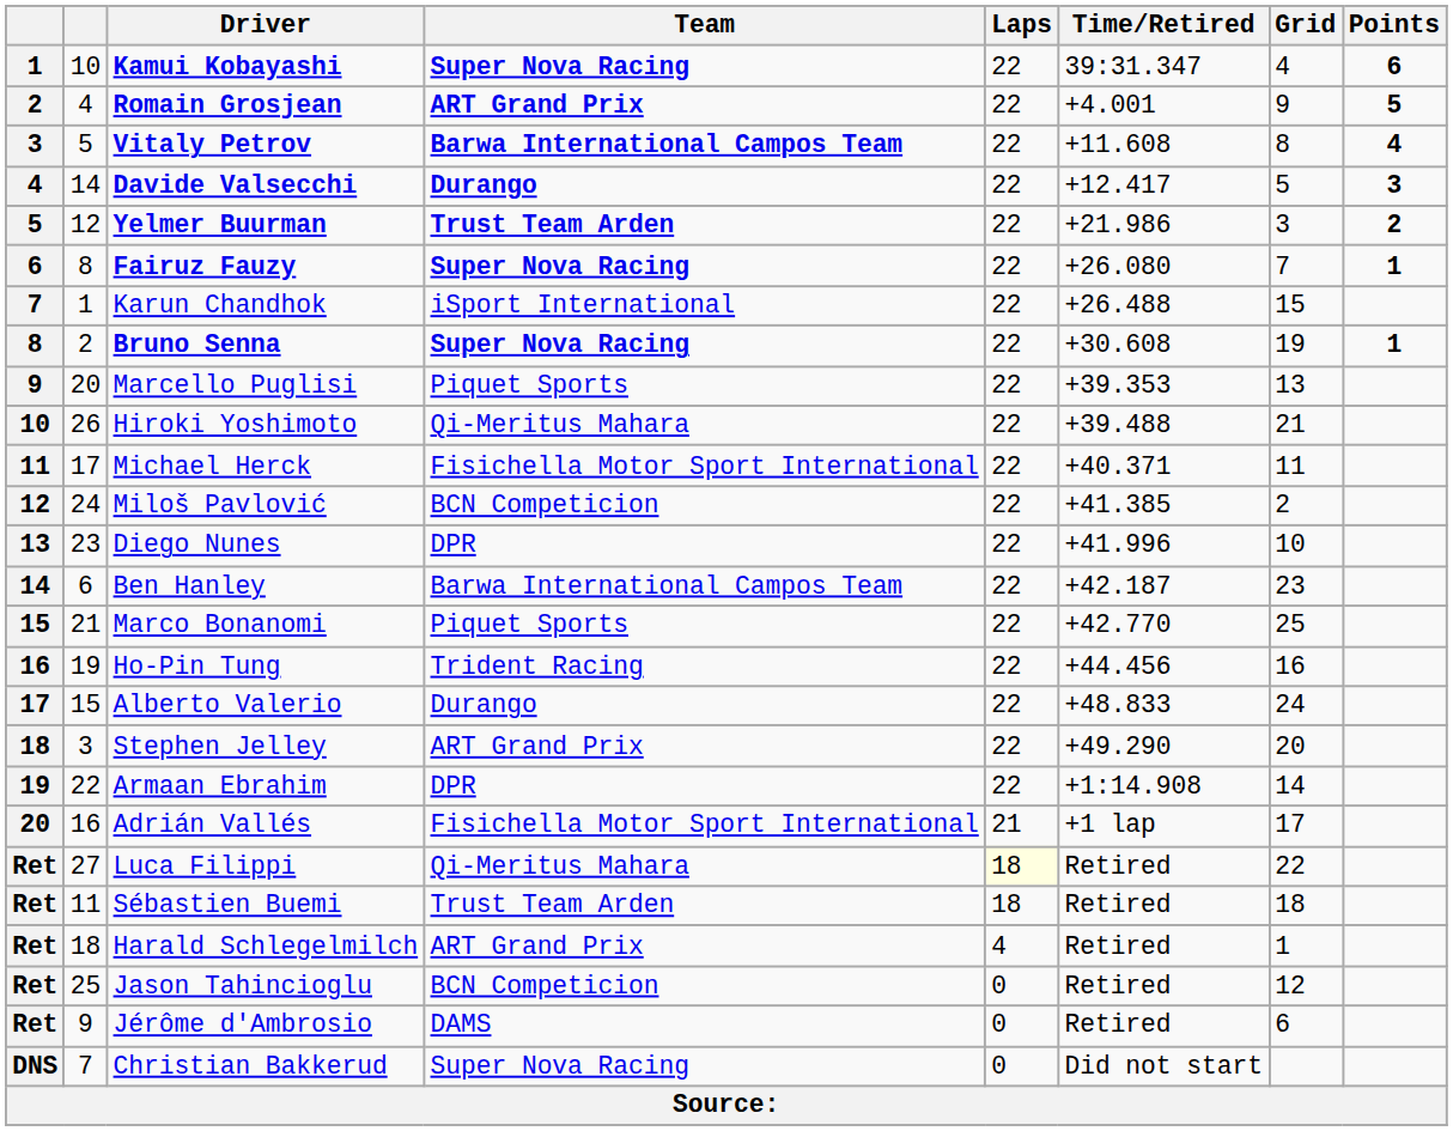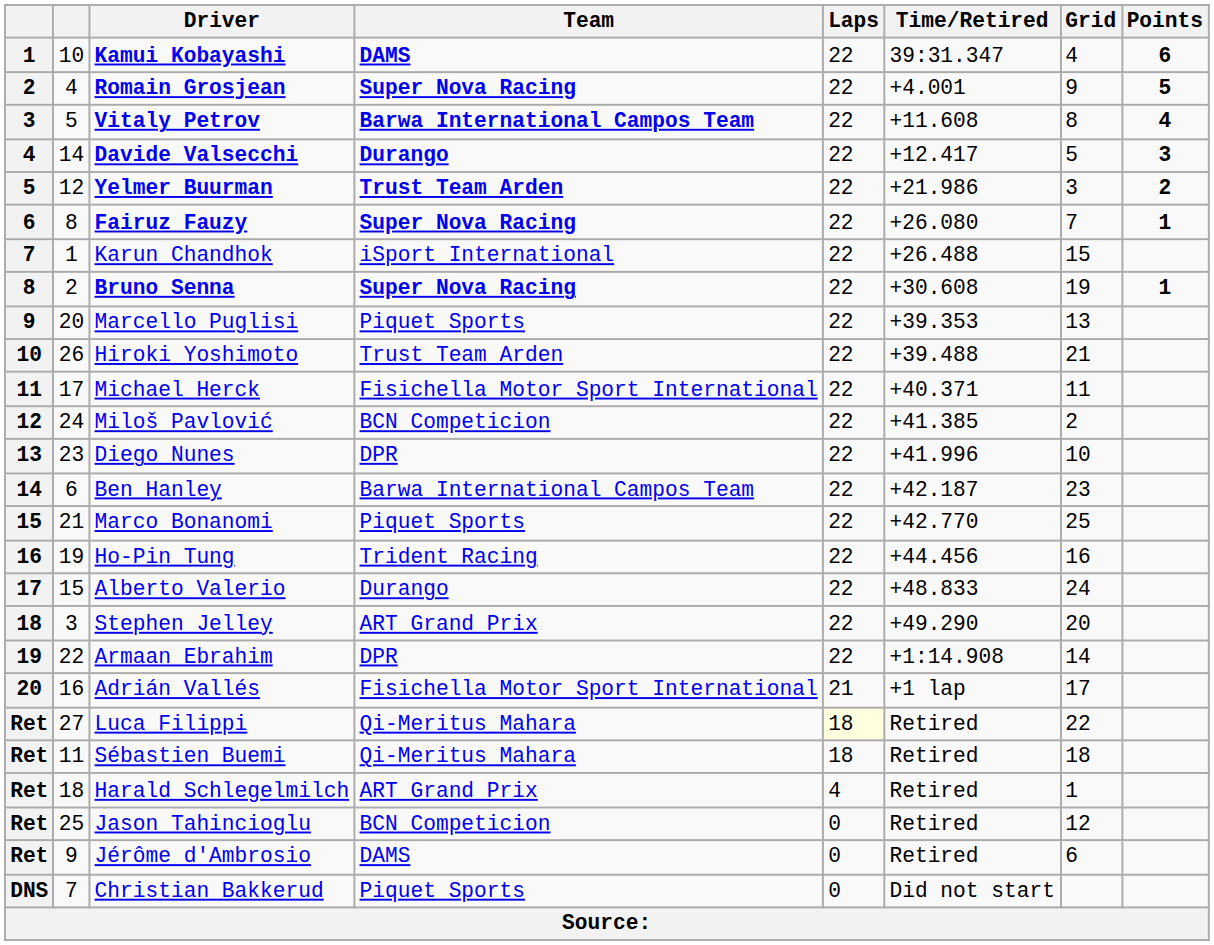 <table class="wikitable" style="font-size: 85%">
 <tr>
 <th></th>
 <th></th>
 <th>Driver</th>
 <th>Team</th>
 <th>Laps</th>
 <th>Time/Retired</th>
 <th>Grid</th>
 <th>Points</th>
 </tr>
 <tr>
 <th>1</th>
 <td align="center">10</td>
 <td><strong> <a href='#'>Kamui Kobayashi</a></strong></td>
-<td><strong><a href='#'>Super Nova Racing</a></strong></td>
+<td><strong><a href='#'>DAMS</a></strong></td>
 <td>22</td>
 <td>39:31.347</td>
 <td>4</td>
 <td align="center"><strong>6</strong></td>
 </tr>
 <tr>
 <th>2</th>
 <td align="center">4</td>
 <td> <strong><a href='#'>Romain Grosjean</a></strong></td>
-<td><strong><a href='#'>ART Grand Prix</a></strong></td>
+<td><strong><a href='#'>Super Nova Racing</a></strong></td>
 <td>22</td>
 <td>+4.001</td>
 <td>9</td>
 <td align="center"><strong>5</strong></td>
 </tr>
 <tr>
 <th>3</th>
 <td align="center">5</td>
 <td><strong> <a href='#'>Vitaly Petrov</a></strong></td>
 <td><strong><a href='#'>Barwa International Campos Team</a></strong></td>
 <td>22</td>
 <td>+11.608</td>
 <td>8</td>
 <td align="center"><strong>4</strong></td>
 </tr>
 <tr>
 <th>4</th>
 <td align="center">14</td>
 <td><strong> <a href='#'>Davide Valsecchi</a></strong></td>
 <td><strong><a href='#'>Durango</a></strong></td>
 <td>22</td>
 <td>+12.417</td>
 <td>5</td>
 <td align="center"><strong>3</strong></td>
 </tr>
 <tr>
 <th>5</th>
 <td align="center">12</td>
 <td> <strong><a href='#'>Yelmer Buurman</a></strong></td>
 <td><strong><a href='#'>Trust Team Arden</a></strong></td>
 <td>22</td>
 <td>+21.986</td>
 <td>3</td>
 <td align="center"><strong>2</strong></td>
 </tr>
 <tr>
 <th>6</th>
 <td align="center">8</td>
 <td> <strong><a href='#'>Fairuz Fauzy</a></strong></td>
 <td><strong><a href='#'>Super Nova Racing</a></strong></td>
 <td>22</td>
 <td>+26.080</td>
 <td>7</td>
 <td align="center"><strong>1</strong></td>
 </tr>
 <tr>
 <th>7</th>
 <td align="center">1</td>
 <td> <a href='#'>Karun Chandhok</a></td>
 <td><a href='#'>iSport International</a></td>
 <td>22</td>
 <td>+26.488</td>
 <td>15</td>
 <td></td>
 </tr>
 <tr>
 <th>8</th>
 <td align="center">2</td>
 <td> <strong><a href='#'>Bruno Senna</a></strong></td>
 <td><strong><a href='#'>Super Nova Racing</a></strong></td>
 <td>22</td>
 <td>+30.608</td>
 <td>19</td>
 <td align="center"><strong>1</strong></td>
 </tr>
 <tr>
 <th>9</th>
 <td align="center">20</td>
 <td> <a href='#'>Marcello Puglisi</a></td>
 <td><a href='#'>Piquet Sports</a></td>
 <td>22</td>
 <td>+39.353</td>
 <td>13</td>
 <td></td>
 </tr>
 <tr>
 <th>10</th>
 <td align="center">26</td>
 <td> <a href='#'>Hiroki Yoshimoto</a></td>
-<td><a href='#'>Qi-Meritus Mahara</a></td>
+<td><a href='#'>Trust Team Arden</a></td>
 <td>22</td>
 <td>+39.488</td>
 <td>21</td>
 <td></td>
 </tr>
 <tr>
 <th>11</th>
 <td align="center">17</td>
 <td> <a href='#'>Michael Herck</a></td>
 <td><a href='#'>Fisichella Motor Sport International</a></td>
 <td>22</td>
 <td>+40.371</td>
 <td>11</td>
 <td></td>
 </tr>
 <tr>
 <th>12</th>
 <td align="center">24</td>
 <td> <a href='#'>Miloš Pavlović</a></td>
 <td><a href='#'>BCN Competicion</a></td>
 <td>22</td>
 <td>+41.385</td>
 <td>2</td>
 <td></td>
 </tr>
 <tr>
 <th>13</th>
 <td align="center">23</td>
 <td> <a href='#'>Diego Nunes</a></td>
 <td><a href='#'>DPR</a></td>
 <td>22</td>
 <td>+41.996</td>
 <td>10</td>
 <td></td>
 </tr>
 <tr>
 <th>14</th>
 <td align="center">6</td>
 <td> <a href='#'>Ben Hanley</a></td>
 <td><a href='#'>Barwa International Campos Team</a></td>
 <td>22</td>
 <td>+42.187</td>
 <td>23</td>
 <td></td>
 </tr>
 <tr>
 <th>15</th>
 <td align="center">21</td>
 <td> <a href='#'>Marco Bonanomi</a></td>
 <td><a href='#'>Piquet Sports</a></td>
 <td>22</td>
 <td>+42.770</td>
 <td>25</td>
 <td></td>
 </tr>
 <tr>
 <th>16</th>
 <td align="center">19</td>
 <td> <a href='#'>Ho-Pin Tung</a></td>
 <td><a href='#'>Trident Racing</a></td>
 <td>22</td>
 <td>+44.456</td>
 <td>16</td>
 <td></td>
 </tr>
 <tr>
 <th>17</th>
 <td align="center">15</td>
 <td> <a href='#'>Alberto Valerio</a></td>
 <td><a href='#'>Durango</a></td>
 <td>22</td>
 <td>+48.833</td>
 <td>24</td>
 <td></td>
 </tr>
 <tr>
 <th>18</th>
 <td align="center">3</td>
 <td> <a href='#'>Stephen Jelley</a></td>
 <td><a href='#'>ART Grand Prix</a></td>
 <td>22</td>
 <td>+49.290</td>
 <td>20</td>
 <td></td>
 </tr>
 <tr>
 <th>19</th>
 <td align="center">22</td>
 <td> <a href='#'>Armaan Ebrahim</a></td>
 <td><a href='#'>DPR</a></td>
 <td>22</td>
 <td>+1:14.908</td>
 <td>14</td>
 <td></td>
 </tr>
 <tr>
 <th>20</th>
 <td align="center">16</td>
 <td> <a href='#'>Adrián Vallés</a></td>
 <td><a href='#'>Fisichella Motor Sport International</a></td>
 <td>21</td>
 <td>+1 lap</td>
 <td>17</td>
 <td></td>
 </tr>
 <tr>
 <th>Ret</th>
 <td align="center">27</td>
 <td> <a href='#'>Luca Filippi</a></td>
 <td><a href='#'>Qi-Meritus Mahara</a></td>
 <td style="background: lightyellow;">18</td>
 <td>Retired</td>
 <td>22</td>
 <td></td>
 </tr>
 <tr>
 <th>Ret</th>
 <td align="center">11</td>
 <td> <a href='#'>Sébastien Buemi</a></td>
-<td><a href='#'>Trust Team Arden</a></td>
+<td><a href='#'>Qi-Meritus Mahara</a></td>
 <td>18</td>
 <td>Retired</td>
 <td>18</td>
 <td></td>
 </tr>
 <tr>
 <th>Ret</th>
 <td align="center">18</td>
 <td> <a href='#'>Harald Schlegelmilch</a></td>
 <td><a href='#'>ART Grand Prix</a></td>
 <td>4</td>
 <td>Retired</td>
 <td>1</td>
 <td></td>
 </tr>
 <tr>
 <th>Ret</th>
 <td align="center">25</td>
 <td> <a href='#'>Jason Tahincioglu</a></td>
 <td><a href='#'>BCN Competicion</a></td>
 <td>0</td>
 <td>Retired</td>
 <td>12</td>
 <td></td>
 </tr>
 <tr>
 <th>Ret</th>
 <td align="center">9</td>
 <td> <a href='#'>Jérôme d'Ambrosio</a></td>
 <td><a href='#'>DAMS</a></td>
 <td>0</td>
 <td>Retired</td>
 <td>6</td>
 <td></td>
 </tr>
 <tr>
 <th>DNS</th>
 <td align="center">7</td>
 <td> <a href='#'>Christian Bakkerud</a></td>
-<td><a href='#'>Super Nova Racing</a></td>
+<td><a href='#'>Piquet Sports</a></td>
 <td>0</td>
 <td>Did not start</td>
 <td></td>
 <td></td>
 </tr>
 <tr>
 <th colspan="8">Source:</th>
 </tr>
 </table>
